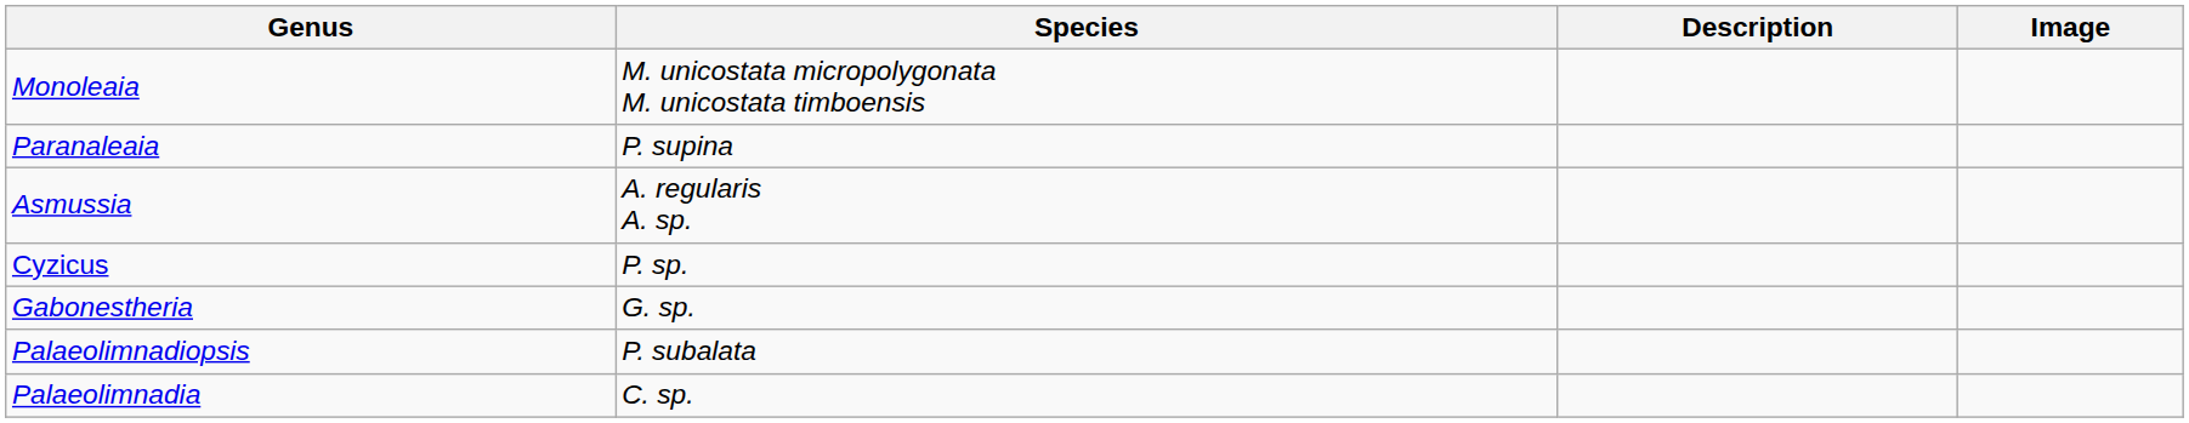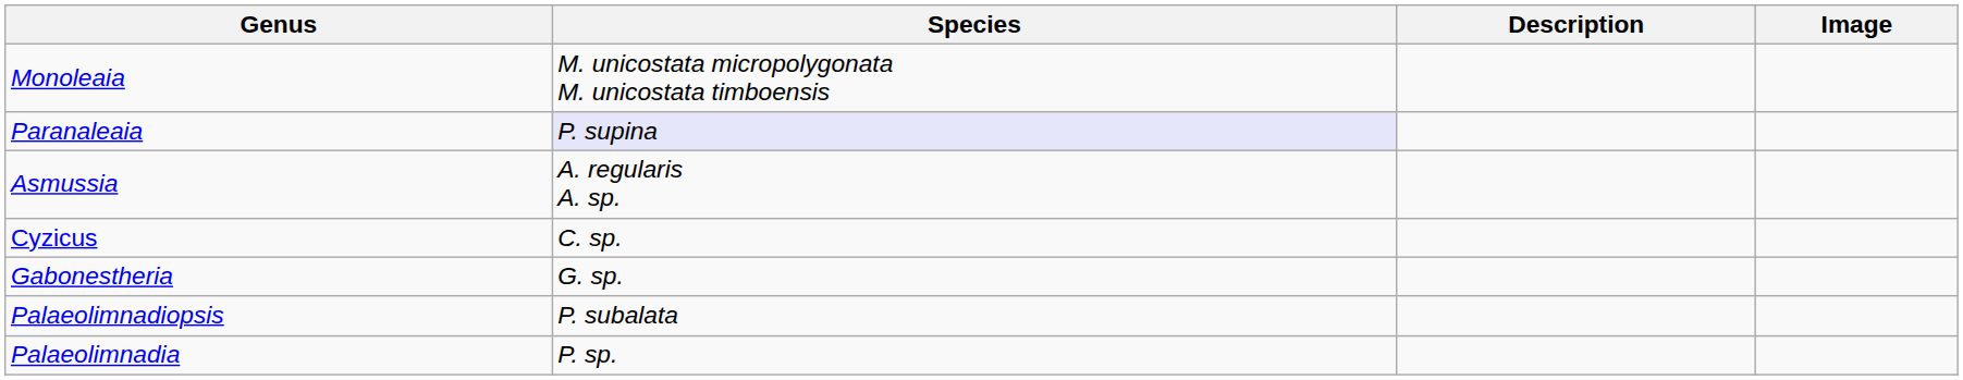 <table class="wikitable" align="center" width="100%">
 <tr>
 <th>Genus</th>
 <th>Species</th>
 <th>Description</th>
 <th>Image</th>
 </tr>
 <tr>
 <td><em><a href='#'>Monoleaia</a></em></td>
 <td><em>M. unicostata micropolygonata</em><br><em>M. unicostata timboensis</em></td>
 <td></td>
 <td></td>
 </tr>
 <tr>
 <td><em><a href='#'>Paranaleaia</a></em></td>
-<td><em>P. supina</em></td>
+<td style="background: lavender;"><em>P. supina</em></td>
 <td></td>
 <td></td>
 </tr>
 <tr>
 <td><a href='#'><em>Asmussia</em></a></td>
 <td><em>A. regularis</em><br><em>A. sp.</em></td>
 <td></td>
 <td></td>
 </tr>
 <tr>
 <td><a href='#'>Cyzicus</a></td>
-<td><em>P. sp.</em></td>
+<td><em>C. sp.</em></td>
 <td></td>
 <td></td>
 </tr>
 <tr>
 <td><em><a href='#'>Gabonestheria</a></em></td>
 <td><em>G. sp.</em></td>
 <td></td>
 <td></td>
 </tr>
 <tr>
 <td><em><a href='#'>Palaeolimnadiopsis</a></em></td>
 <td><em>P. subalata</em></td>
 <td></td>
 <td></td>
 </tr>
 <tr>
 <td><em><a href='#'>Palaeolimnadia</a></em></td>
-<td><em>C. sp.</em></td>
+<td><em>P. sp.</em></td>
 <td></td>
 <td></td>
 </tr>
 </table>
